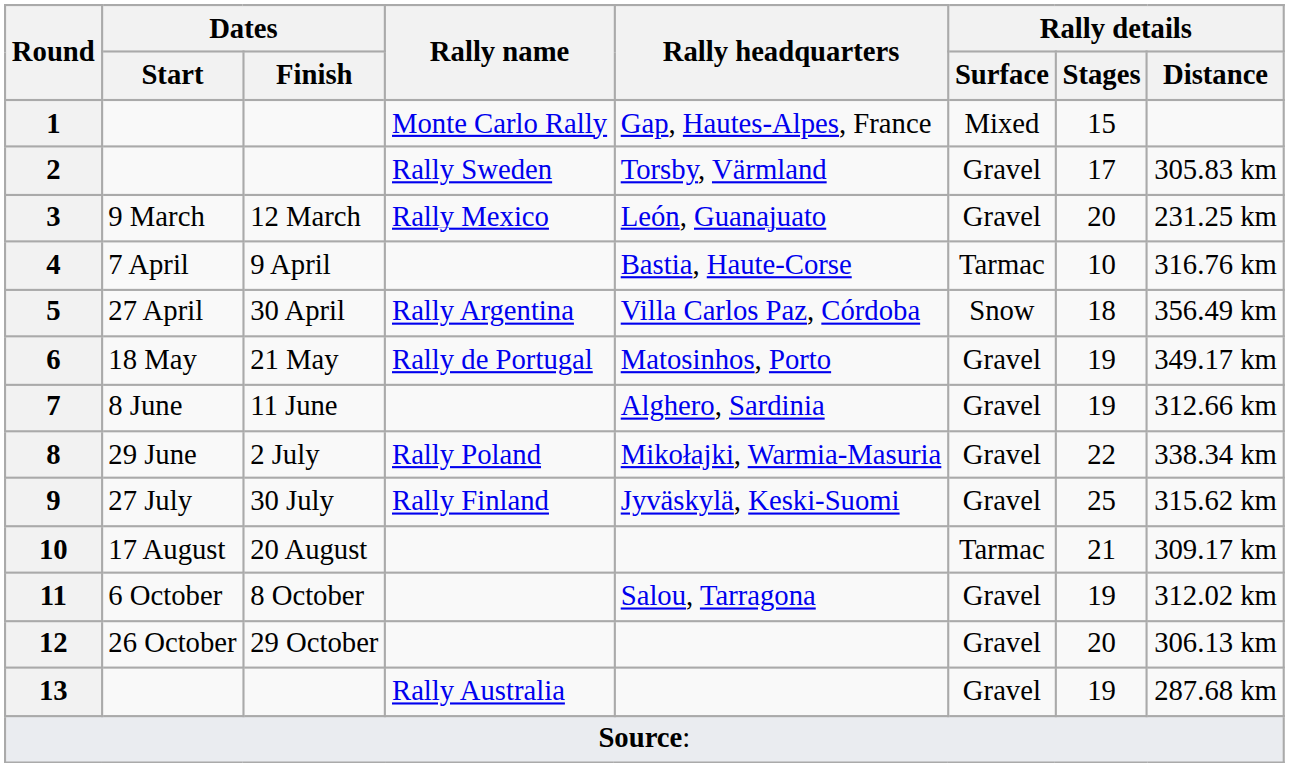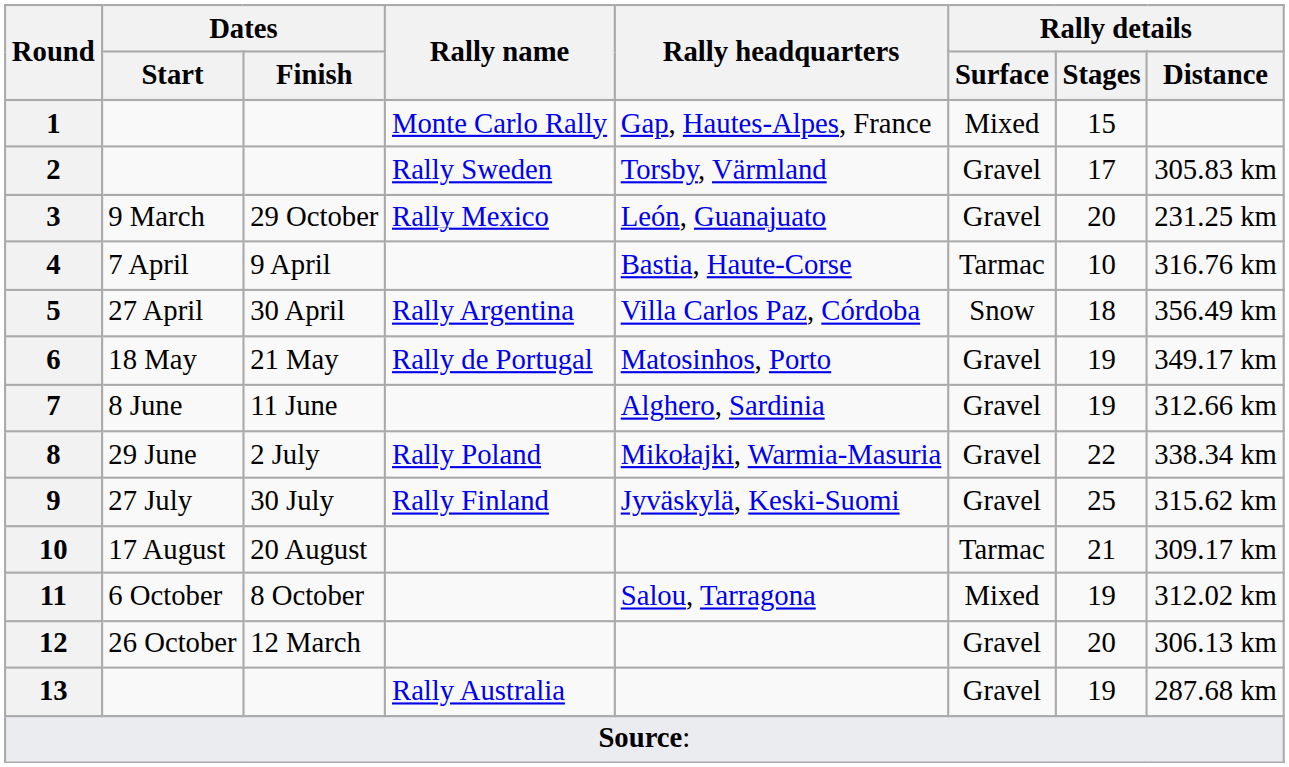 <table class="wikitable" style="font-size: 85%;">
 <tr>
 <th rowspan="2">Round</th>
 <th colspan="2">Dates</th>
 <th rowspan="2">Rally name</th>
 <th rowspan="2">Rally headquarters</th>
 <th colspan="3">Rally details</th>
 </tr>
 <tr>
 <th>Start</th>
 <th>Finish</th>
 <th>Surface</th>
 <th>Stages</th>
 <th>Distance</th>
 </tr>
 <tr>
 <th>1</th>
 <td></td>
 <td></td>
 <td> <a href='#'>Monte Carlo Rally</a></td>
 <td><a href='#'>Gap</a>, <a href='#'>Hautes-Alpes</a>, France</td>
 <td align=center>Mixed</td>
 <td align=center>15</td>
 <td align=center></td>
 </tr>
 <tr>
 <th>2</th>
 <td></td>
 <td></td>
 <td> <a href='#'>Rally Sweden</a></td>
 <td><a href='#'>Torsby</a>, <a href='#'>Värmland</a></td>
 <td align=center>Gravel</td>
 <td align=center>17</td>
 <td align=center>305.83 km</td>
 </tr>
 <tr>
 <th>3</th>
 <td>9 March</td>
-<td>12 March</td>
+<td>29 October</td>
 <td> <a href='#'>Rally Mexico</a></td>
 <td><a href='#'>León</a>, <a href='#'>Guanajuato</a></td>
 <td align=center>Gravel</td>
 <td align=center>20</td>
 <td align=center>231.25 km</td>
 </tr>
 <tr>
 <th>4</th>
 <td>7 April</td>
 <td>9 April</td>
 <td></td>
 <td><a href='#'>Bastia</a>, <a href='#'>Haute-Corse</a></td>
 <td align=center>Tarmac</td>
 <td align=center>10</td>
 <td align=center>316.76 km</td>
 </tr>
 <tr>
 <th>5</th>
 <td>27 April</td>
 <td>30 April</td>
 <td> <a href='#'>Rally Argentina</a></td>
 <td><a href='#'>Villa Carlos Paz</a>, <a href='#'>Córdoba</a></td>
 <td align=center>Snow</td>
 <td align=center>18</td>
 <td align=center>356.49 km</td>
 </tr>
 <tr>
 <th>6</th>
 <td>18 May</td>
 <td>21 May</td>
 <td> <a href='#'>Rally de Portugal</a></td>
 <td><a href='#'>Matosinhos</a>, <a href='#'>Porto</a></td>
 <td align=center>Gravel</td>
 <td align=center>19</td>
 <td align=center>349.17 km</td>
 </tr>
 <tr>
 <th>7</th>
 <td>8 June</td>
 <td>11 June</td>
 <td></td>
 <td><a href='#'>Alghero</a>, <a href='#'>Sardinia</a></td>
 <td align=center>Gravel</td>
 <td align=center>19</td>
 <td align=center>312.66 km</td>
 </tr>
 <tr>
 <th>8</th>
 <td>29 June</td>
 <td>2 July</td>
 <td> <a href='#'>Rally Poland</a></td>
 <td><a href='#'>Mikołajki</a>, <a href='#'>Warmia-Masuria</a></td>
 <td align=center>Gravel</td>
 <td align=center>22</td>
 <td align=center>338.34 km</td>
 </tr>
 <tr>
 <th>9</th>
 <td>27 July</td>
 <td>30 July</td>
 <td> <a href='#'>Rally Finland</a></td>
 <td><a href='#'>Jyväskylä</a>, <a href='#'>Keski-Suomi</a></td>
 <td align=center>Gravel</td>
 <td align=center>25</td>
 <td align=center>315.62 km</td>
 </tr>
 <tr>
 <th>10</th>
 <td>17 August</td>
 <td>20 August</td>
 <td></td>
 <td></td>
 <td align=center>Tarmac</td>
 <td align=center>21</td>
 <td align=center>309.17 km</td>
 </tr>
 <tr>
 <th>11</th>
 <td>6 October</td>
 <td>8 October</td>
 <td></td>
 <td><a href='#'>Salou</a>, <a href='#'>Tarragona</a></td>
-<td align=center>Gravel</td>
+<td align=center>Mixed</td>
 <td align=center>19</td>
 <td align=center>312.02 km</td>
 </tr>
 <tr>
 <th>12</th>
 <td>26 October</td>
-<td>29 October</td>
+<td>12 March</td>
 <td></td>
 <td></td>
 <td align=center>Gravel</td>
 <td align=center>20</td>
 <td align=center>306.13 km</td>
 </tr>
 <tr>
 <th>13</th>
 <td></td>
 <td></td>
 <td> <a href='#'>Rally Australia</a></td>
 <td></td>
 <td align=center>Gravel</td>
 <td align=center>19</td>
 <td align=center>287.68 km</td>
 </tr>
 <tr>
 <td style="background-color:#EAECF0; text-align:center" colspan="9"><strong>Source</strong>:</td>
 </tr>
 </table>
